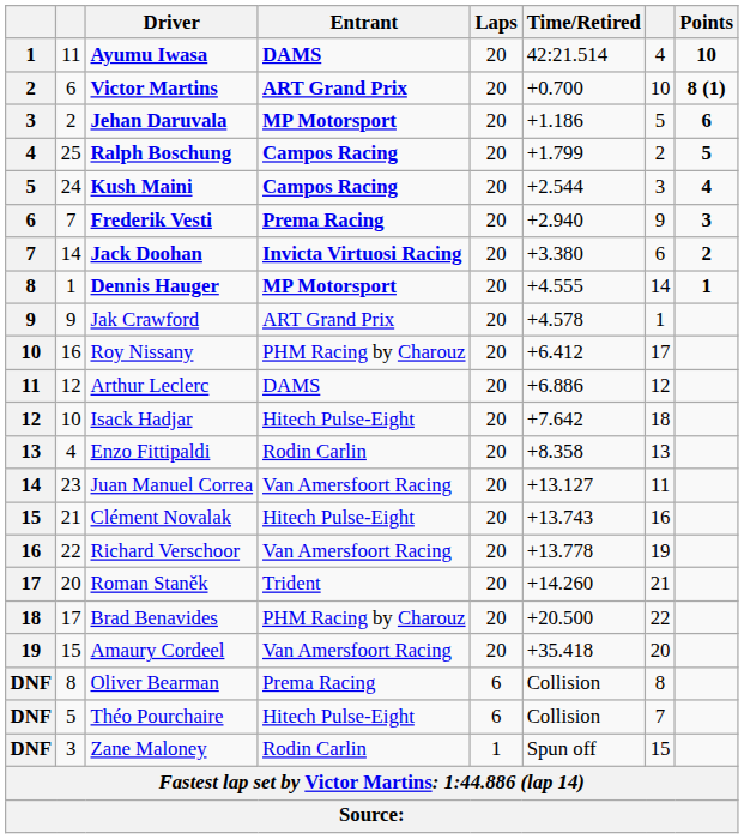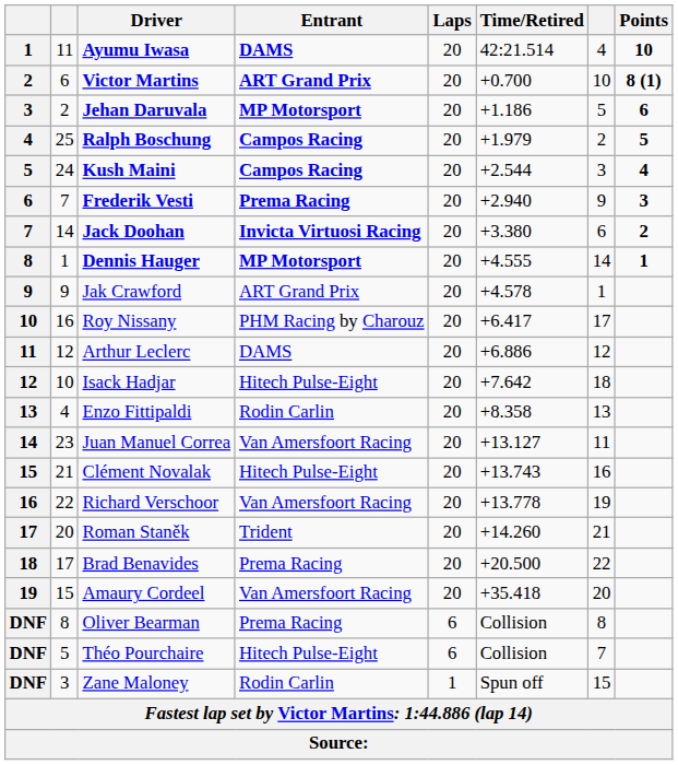 <table class="wikitable" style="font-size:85%">
 <tr>
 <th scope="col"></th>
 <th scope="col"></th>
 <th scope="col">Driver</th>
 <th scope="col">Entrant</th>
 <th scope="col">Laps</th>
 <th scope="col">Time/Retired</th>
 <th scope="col"></th>
 <th scope="col">Points</th>
 </tr>
 <tr>
 <th>1</th>
 <td align="center">11</td>
 <td> <strong><a href='#'>Ayumu Iwasa</a></strong></td>
 <td><strong><a href='#'>DAMS</a></strong></td>
 <td align="center">20</td>
 <td>42:21.514</td>
 <td align="center">4</td>
 <td align="center"><strong>10</strong></td>
 </tr>
 <tr>
 <th>2</th>
 <td align="center">6</td>
 <td> <strong><a href='#'>Victor Martins</a></strong></td>
 <td><strong><a href='#'>ART Grand Prix</a></strong></td>
 <td align="center">20</td>
 <td>+0.700</td>
 <td align="center">10</td>
 <td align="center"><strong>8 (1)</strong></td>
 </tr>
 <tr>
 <th>3</th>
 <td align="center">2</td>
 <td> <strong><a href='#'>Jehan Daruvala</a></strong></td>
 <td><strong><a href='#'>MP Motorsport</a></strong></td>
 <td align="center">20</td>
 <td>+1.186</td>
 <td align="center">5</td>
 <td align="center"><strong>6</strong></td>
 </tr>
 <tr>
 <th>4</th>
 <td align="center">25</td>
 <td> <strong><a href='#'>Ralph Boschung</a></strong></td>
 <td><strong><a href='#'>Campos Racing</a></strong></td>
 <td align="center">20</td>
-<td>+1.799</td>
+<td>+1.979</td>
 <td align="center">2</td>
 <td align="center"><strong>5</strong></td>
 </tr>
 <tr>
 <th>5</th>
 <td align="center">24</td>
 <td> <strong><a href='#'>Kush Maini</a></strong></td>
 <td><strong><a href='#'>Campos Racing</a></strong></td>
 <td align="center">20</td>
 <td>+2.544</td>
 <td align="center">3</td>
 <td align="center"><strong>4</strong></td>
 </tr>
 <tr>
 <th>6</th>
 <td align="center">7</td>
 <td> <strong><a href='#'>Frederik Vesti</a></strong></td>
 <td><strong><a href='#'>Prema Racing</a></strong></td>
 <td align="center">20</td>
 <td>+2.940</td>
 <td align="center">9</td>
 <td align="center"><strong>3</strong></td>
 </tr>
 <tr>
 <th>7</th>
 <td align="center">14</td>
 <td> <strong><a href='#'>Jack Doohan</a></strong></td>
 <td><strong><a href='#'>Invicta Virtuosi Racing</a></strong></td>
 <td align="center">20</td>
 <td>+3.380</td>
 <td align="center">6</td>
 <td align="center"><strong>2</strong></td>
 </tr>
 <tr>
 <th>8</th>
 <td align="center">1</td>
 <td> <strong><a href='#'>Dennis Hauger</a></strong></td>
 <td><strong><a href='#'>MP Motorsport</a></strong></td>
 <td align="center">20</td>
 <td>+4.555</td>
 <td align="center">14</td>
 <td align="center"><strong>1</strong></td>
 </tr>
 <tr>
 <th>9</th>
 <td align="center">9</td>
 <td> <a href='#'>Jak Crawford</a></td>
 <td><a href='#'>ART Grand Prix</a></td>
 <td align="center">20</td>
 <td>+4.578</td>
 <td align="center">1</td>
 <td align="center"></td>
 </tr>
 <tr>
 <th>10</th>
 <td align="center">16</td>
 <td> <a href='#'>Roy Nissany</a></td>
 <td><a href='#'>PHM Racing</a> by <a href='#'>Charouz</a></td>
 <td align="center">20</td>
-<td>+6.412</td>
+<td>+6.417</td>
 <td align="center">17</td>
 <td align="center"></td>
 </tr>
 <tr>
 <th>11</th>
 <td align="center">12</td>
 <td> <a href='#'>Arthur Leclerc</a></td>
 <td><a href='#'>DAMS</a></td>
 <td align="center">20</td>
 <td>+6.886</td>
 <td align="center">12</td>
 <td align="center"></td>
 </tr>
 <tr>
 <th>12</th>
 <td align="center">10</td>
 <td> <a href='#'>Isack Hadjar</a></td>
 <td><a href='#'>Hitech Pulse-Eight</a></td>
 <td align="center">20</td>
 <td>+7.642</td>
 <td align="center">18</td>
 <td></td>
 </tr>
 <tr>
 <th>13</th>
 <td align="center">4</td>
 <td> <a href='#'>Enzo Fittipaldi</a></td>
 <td><a href='#'>Rodin Carlin</a></td>
 <td align="center">20</td>
 <td>+8.358</td>
 <td align="center">13</td>
 <td></td>
 </tr>
 <tr>
 <th>14</th>
 <td align="center">23</td>
 <td> <a href='#'>Juan Manuel Correa</a></td>
 <td><a href='#'>Van Amersfoort Racing</a></td>
 <td align="center">20</td>
 <td>+13.127</td>
 <td align="center">11</td>
 <td></td>
 </tr>
 <tr>
 <th>15</th>
 <td align="center">21</td>
 <td> <a href='#'>Clément Novalak</a></td>
 <td><a href='#'>Hitech Pulse-Eight</a></td>
 <td align="center">20</td>
 <td>+13.743</td>
 <td align="center">16</td>
 <td align="center"></td>
 </tr>
 <tr>
 <th>16</th>
 <td align="center">22</td>
 <td> <a href='#'>Richard Verschoor</a></td>
 <td><a href='#'>Van Amersfoort Racing</a></td>
 <td align="center">20</td>
 <td>+13.778</td>
 <td align="center">19</td>
 <td></td>
 </tr>
 <tr>
 <th>17</th>
 <td align="center">20</td>
 <td> <a href='#'>Roman Staněk</a></td>
 <td><a href='#'>Trident</a></td>
 <td align="center">20</td>
 <td>+14.260</td>
 <td align="center">21</td>
 <td></td>
 </tr>
 <tr>
 <th>18</th>
 <td align="center">17</td>
 <td> <a href='#'>Brad Benavides</a></td>
-<td><a href='#'>PHM Racing</a> by <a href='#'>Charouz</a></td>
+<td><a href='#'>Prema Racing</a></td>
 <td align="center">20</td>
 <td>+20.500</td>
 <td align="center">22</td>
 <td></td>
 </tr>
 <tr>
 <th>19</th>
 <td align="center">15</td>
 <td> <a href='#'>Amaury Cordeel</a></td>
 <td><a href='#'>Van Amersfoort Racing</a></td>
 <td align="center">20</td>
 <td>+35.418</td>
 <td align="center">20</td>
 <td align="center"></td>
 </tr>
 <tr>
 <th>DNF</th>
 <td align="center">8</td>
 <td> <a href='#'>Oliver Bearman</a></td>
 <td><a href='#'>Prema Racing</a></td>
 <td align="center">6</td>
 <td>Collision</td>
 <td align="center">8</td>
 <td align="center"></td>
 </tr>
 <tr>
 <th>DNF</th>
 <td align="center">5</td>
 <td> <a href='#'>Théo Pourchaire</a></td>
 <td><a href='#'>Hitech Pulse-Eight</a></td>
 <td align="center">6</td>
 <td>Collision</td>
 <td align="center">7</td>
 <td></td>
 </tr>
 <tr>
 <th>DNF</th>
 <td align="center">3</td>
 <td> <a href='#'>Zane Maloney</a></td>
 <td><a href='#'>Rodin Carlin</a></td>
 <td align="center">1</td>
 <td>Spun off</td>
 <td align="center">15</td>
 <td></td>
 </tr>
 <tr>
 <th colspan="8"><em>Fastest lap set by</em> <strong> <a href='#'>Victor Martins</a><strong><em>: 1:44.886 (lap 14)<em></th>
 </tr>
 <tr>
 <th colspan="8">Source:</th>
 </tr>
 </table>
